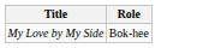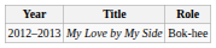 <table class="wikitable">
 <tr>
+<th>Year</th>
 <th>Title</th>
 <th>Role</th>
 </tr>
 <tr>
+<td>2012–2013</td>
 <td><em>My Love by My Side</em></td>
 <td>Bok-hee</td>
 </tr>
 </table>
